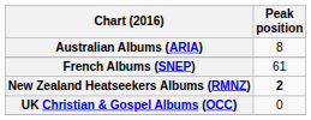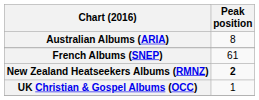 <table class="wikitable sortable plainrowheaders" style="text-align:center">
 <tr>
 <th scope="col">Chart (2016)</th>
 <th scope="col">Peak<br> position</th>
 </tr>
 <tr>
 <th scope="row">Australian Albums (<a href='#'>ARIA</a>)</th>
 <td>8</td>
 </tr>
 <tr>
 </tr>
 <tr>
 <th scope="row">French Albums (<a href='#'>SNEP</a>)</th>
 <td>61</td>
 </tr>
 <tr>
 <th scope="row">New Zealand Heatseekers Albums (<a href='#'>RMNZ</a>)</th>
 <td><strong>2</strong></td>
 </tr>
 <tr>
 <th scope="row">UK <a href='#'>Christian & Gospel Albums</a> (<a href='#'>OCC</a>)</th>
-<td>0</td>
+<td>1</td>
 </tr>
 <tr>
 </tr>
 <tr>
 </tr>
 <tr>
 </tr>
 </table>
